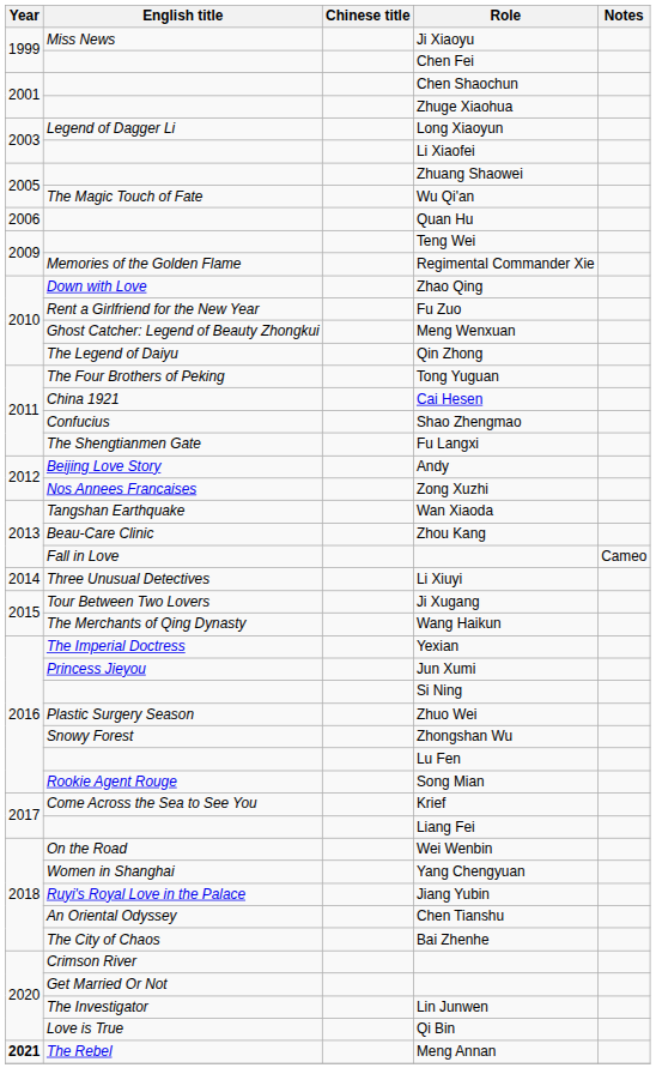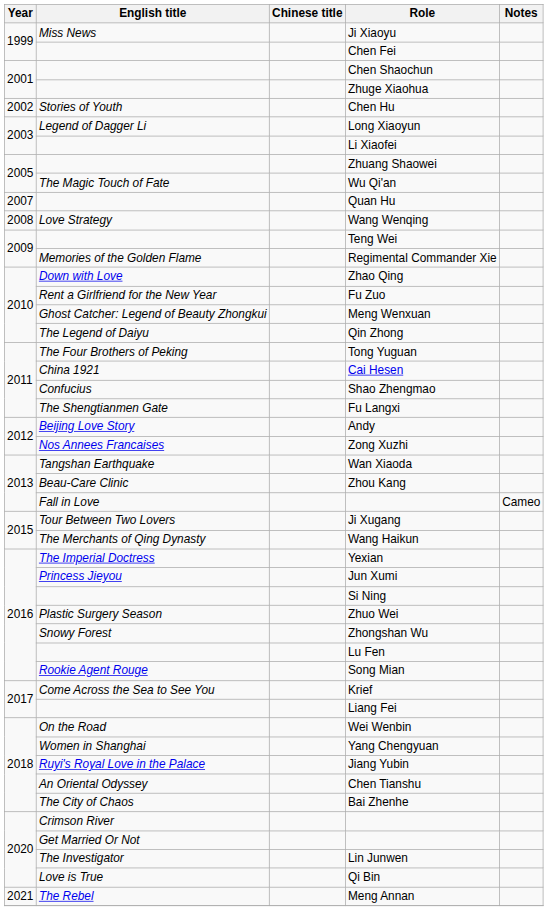 <table class="wikitable">
 <tr>
 <th>Year</th>
 <th>English title</th>
 <th>Chinese title</th>
 <th>Role</th>
 <th>Notes</th>
 </tr>
 <tr>
 <td rowspan=2>1999</td>
 <td><em>Miss News</em></td>
 <td></td>
 <td>Ji Xiaoyu</td>
 <td></td>
 </tr>
 <tr>
 <td></td>
 <td></td>
 <td>Chen Fei</td>
 <td></td>
 </tr>
 <tr>
 <td rowspan=2>2001</td>
 <td></td>
 <td></td>
 <td>Chen Shaochun</td>
 <td></td>
 </tr>
 <tr>
 <td></td>
 <td></td>
 <td>Zhuge Xiaohua</td>
 <td></td>
 </tr>
 <tr>
+<td>2002</td>
+<td><em>Stories of Youth</em></td>
+<td></td>
+<td>Chen Hu</td>
+<td></td>
+</tr>
+<tr>
 <td rowspan=2>2003</td>
 <td><em>Legend of Dagger Li</em></td>
 <td></td>
 <td>Long Xiaoyun</td>
 <td></td>
 </tr>
 <tr>
 <td></td>
 <td></td>
 <td>Li Xiaofei</td>
 <td></td>
 </tr>
 <tr>
 <td rowspan=2>2005</td>
 <td></td>
 <td></td>
 <td>Zhuang Shaowei</td>
 <td></td>
 </tr>
 <tr>
 <td><em>The Magic Touch of Fate</em></td>
 <td></td>
 <td>Wu Qi'an</td>
 <td></td>
 </tr>
 <tr>
-<td>2006</td>
+<td>2007</td>
 <td></td>
 <td></td>
 <td>Quan Hu</td>
+<td></td>
+</tr>
+<tr>
+<td>2008</td>
+<td><em>Love Strategy</em></td>
+<td></td>
+<td>Wang Wenqing</td>
 <td></td>
 </tr>
 <tr>
 <td rowspan=2>2009</td>
 <td></td>
 <td></td>
 <td>Teng Wei</td>
 <td></td>
 </tr>
 <tr>
 <td><em>Memories of the Golden Flame</em></td>
 <td></td>
 <td>Regimental Commander Xie</td>
 <td></td>
 </tr>
 <tr>
 <td rowspan=4>2010</td>
 <td><em><a href='#'>Down with Love</a></em></td>
 <td></td>
 <td>Zhao Qing</td>
 <td></td>
 </tr>
 <tr>
 <td><em>Rent a Girlfriend for the New Year</em></td>
 <td></td>
 <td>Fu Zuo</td>
 <td></td>
 </tr>
 <tr>
 <td><em>Ghost Catcher: Legend of Beauty Zhongkui</em></td>
 <td></td>
 <td>Meng Wenxuan</td>
 <td></td>
 </tr>
 <tr>
 <td><em>The Legend of Daiyu</em></td>
 <td></td>
 <td>Qin Zhong</td>
 <td></td>
 </tr>
 <tr>
 <td rowspan=4>2011</td>
 <td><em>The Four Brothers of Peking</em></td>
 <td></td>
 <td>Tong Yuguan</td>
 <td></td>
 </tr>
 <tr>
 <td><em>China 1921</em></td>
 <td></td>
 <td><a href='#'>Cai Hesen</a></td>
 <td></td>
 </tr>
 <tr>
 <td><em>Confucius</em></td>
 <td></td>
 <td>Shao Zhengmao</td>
 <td></td>
 </tr>
 <tr>
 <td><em>The Shengtianmen Gate</em></td>
 <td></td>
 <td>Fu Langxi</td>
 <td></td>
 </tr>
 <tr>
 <td rowspan=2>2012</td>
 <td><em><a href='#'>Beijing Love Story</a></em></td>
 <td></td>
 <td>Andy</td>
 <td></td>
 </tr>
 <tr>
 <td><em><a href='#'>Nos Annees Francaises</a></em></td>
 <td></td>
 <td>Zong Xuzhi</td>
 <td></td>
 </tr>
 <tr>
 <td rowspan=3>2013</td>
 <td><em>Tangshan Earthquake</em></td>
 <td></td>
 <td>Wan Xiaoda</td>
 <td></td>
 </tr>
 <tr>
 <td><em>Beau-Care Clinic</em></td>
 <td></td>
 <td>Zhou Kang</td>
 <td></td>
 </tr>
 <tr>
 <td><em>Fall in Love</em></td>
 <td></td>
 <td></td>
 <td>Cameo</td>
-</tr>
-<tr>
-<td>2014</td>
-<td><em>Three Unusual Detectives</em></td>
-<td></td>
-<td>Li Xiuyi</td>
-<td></td>
 </tr>
 <tr>
 <td rowspan=2>2015</td>
 <td><em>Tour Between Two Lovers</em></td>
 <td></td>
 <td>Ji Xugang</td>
 <td></td>
 </tr>
 <tr>
 <td><em>The Merchants of Qing Dynasty</em></td>
 <td></td>
 <td>Wang Haikun</td>
 <td></td>
 </tr>
 <tr>
 <td rowspan=7>2016</td>
 <td><em><a href='#'>The Imperial Doctress</a></em></td>
 <td></td>
 <td>Yexian</td>
 <td></td>
 </tr>
 <tr>
 <td><em><a href='#'>Princess Jieyou</a></em></td>
 <td></td>
 <td>Jun Xumi</td>
 <td></td>
 </tr>
 <tr>
 <td></td>
 <td></td>
 <td>Si Ning</td>
 <td></td>
 </tr>
 <tr>
 <td><em>Plastic Surgery Season</em></td>
 <td></td>
 <td>Zhuo Wei</td>
 <td></td>
 </tr>
 <tr>
 <td><em>Snowy Forest</em></td>
 <td></td>
 <td>Zhongshan Wu</td>
 <td></td>
 </tr>
 <tr>
 <td></td>
 <td></td>
 <td>Lu Fen</td>
 <td></td>
 </tr>
 <tr>
 <td><em><a href='#'>Rookie Agent Rouge</a></em></td>
 <td></td>
 <td>Song Mian</td>
 <td></td>
 </tr>
 <tr>
 <td rowspan=2>2017</td>
 <td><em>Come Across the Sea to See You</em></td>
 <td></td>
 <td>Krief</td>
 <td></td>
 </tr>
 <tr>
 <td></td>
 <td></td>
 <td>Liang Fei</td>
 <td></td>
 </tr>
 <tr>
 <td rowspan=5>2018</td>
 <td><em>On the Road</em></td>
 <td></td>
 <td>Wei Wenbin</td>
 <td></td>
 </tr>
 <tr>
 <td><em>Women in Shanghai</em></td>
 <td></td>
 <td>Yang Chengyuan</td>
 <td></td>
 </tr>
 <tr>
 <td><em><a href='#'>Ruyi's Royal Love in the Palace</a></em></td>
 <td></td>
 <td>Jiang Yubin</td>
 <td></td>
 </tr>
 <tr>
 <td><em>An Oriental Odyssey</em></td>
 <td></td>
 <td>Chen Tianshu</td>
 <td></td>
 </tr>
 <tr>
 <td><em>The City of Chaos</em></td>
 <td></td>
 <td>Bai Zhenhe</td>
 <td></td>
 </tr>
 <tr>
 <td rowspan=4>2020</td>
 <td><em>Crimson River</em></td>
 <td></td>
 <td></td>
 <td></td>
 </tr>
 <tr>
 <td><em>Get Married Or Not</em></td>
 <td></td>
 <td></td>
 <td></td>
 </tr>
 <tr>
 <td><em>The Investigator</em></td>
 <td></td>
 <td>Lin Junwen</td>
 <td></td>
 </tr>
 <tr>
 <td><em>Love is True</em></td>
 <td></td>
 <td>Qi Bin</td>
 <td></td>
 </tr>
 <tr>
-<td><strong>2021</strong></td>
+<td>2021</td>
 <td><em><a href='#'>The Rebel</a></em></td>
 <td></td>
 <td>Meng Annan</td>
 <td></td>
 </tr>
 <tr>
 </tr>
 </table>
